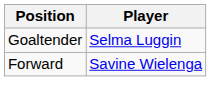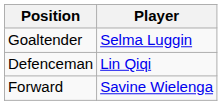 <table class="wikitable">
 <tr>
 <th>Position</th>
 <th>Player</th>
 </tr>
 <tr>
 <td>Goaltender</td>
 <td> <a href='#'>Selma Luggin</a></td>
 </tr>
 <tr>
+<td>Defenceman</td>
+<td> <a href='#'>Lin Qiqi</a></td>
+</tr>
+<tr>
 <td>Forward</td>
 <td> <a href='#'>Savine Wielenga</a></td>
 </tr>
 </table>
